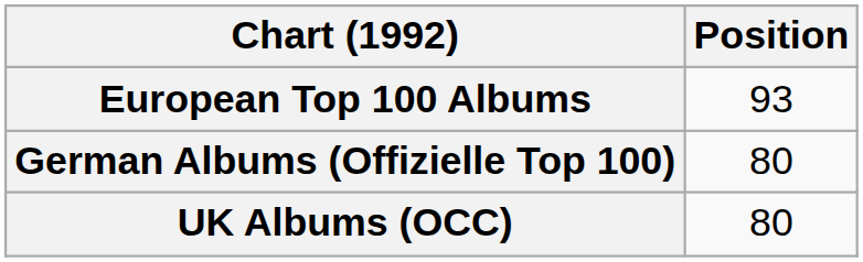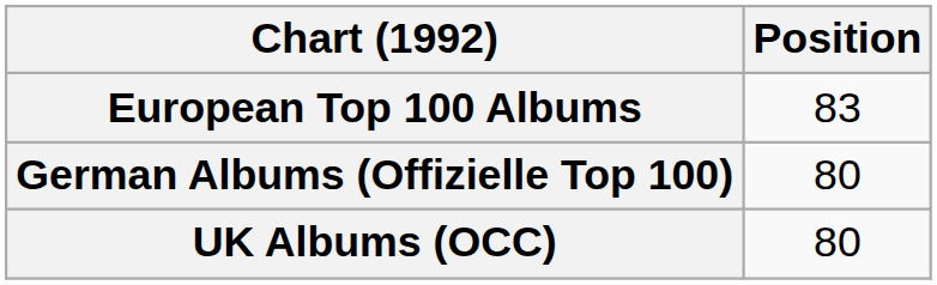 <table class="wikitable sortable plainrowheaders">
 <tr>
 <th scope="col">Chart (1992)</th>
 <th scope="col">Position</th>
 </tr>
 <tr>
 <th scope="row">European Top 100 Albums</th>
-<td align="center">93</td>
+<td align="center">83</td>
 </tr>
 <tr>
 <th scope="row">German Albums (Offizielle Top 100)</th>
 <td align="center">80</td>
 </tr>
 <tr>
 <th scope="row">UK Albums (OCC)</th>
 <td align="center">80</td>
 </tr>
 </table>
